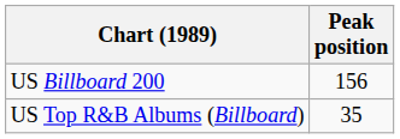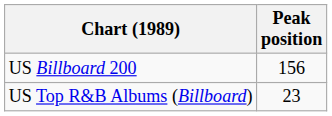 <table Class = "wikitable sortable">
 <tr>
 <th>Chart (1989)</th>
 <th>Peak<br>position</th>
 </tr>
 <tr>
 <td>US <a href='#'><em>Billboard</em> 200</a></td>
 <td align=center>156</td>
 </tr>
 <tr>
 <td>US <a href='#'>Top R&B Albums</a> (<em><a href='#'>Billboard</a></em>)</td>
-<td align=center>35</td>
+<td align=center>23</td>
 </tr>
 </table>
